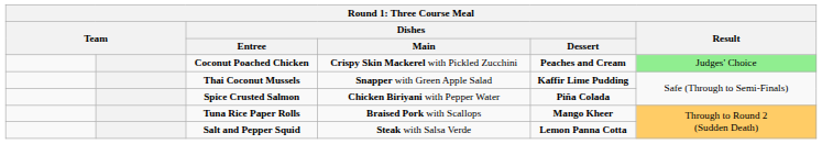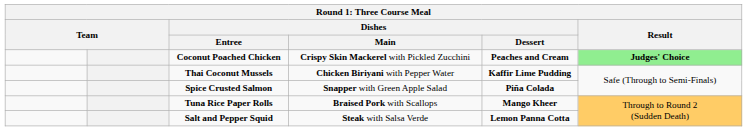 <table class="wikitable plainrowheaders" style="margin:1em auto; text-align:center; font-size:90%; width:80em;">
 <tr>
 <th colspan="7" >Round 1: Three Course Meal</th>
 </tr>
 <tr>
 <th style="width:20%;" colspan="2"; rowspan="2">Team</th>
 <th style="width:50%;" colspan="3">Dishes</th>
 <th style="width:20%;" rowspan="2">Result</th>
 </tr>
 <tr>
 <th>Entree</th>
 <th>Main</th>
 <th>Dessert</th>
 </tr>
 <tr>
 <td></td>
 <th></th>
 <td><strong>Coconut Poached Chicken</strong></td>
 <td><strong>Crispy Skin Mackerel</strong> with Pickled Zucchini</td>
 <td><strong>Peaches and Cream</strong></td>
-<td style="background:lightgreen">Judges' Choice</td>
+<td style="background:lightgreen"><strong>Judges' Choice</strong></td>
 </tr>
 <tr>
 <td></td>
 <th></th>
 <td><strong>Thai Coconut Mussels</strong></td>
-<td><strong>Snapper</strong> with Green Apple Salad</td>
+<td><strong>Chicken Biriyani</strong> with Pepper Water</td>
 <td><strong>Kaffir Lime Pudding</strong></td>
 <td rowspan="2">Safe (Through to Semi-Finals)</td>
 </tr>
 <tr>
 <td></td>
 <th></th>
 <td><strong>Spice Crusted Salmon</strong></td>
-<td><strong>Chicken Biriyani</strong> with Pepper Water</td>
+<td><strong>Snapper</strong> with Green Apple Salad</td>
 <td><strong>Piña Colada</strong></td>
 </tr>
 <tr>
 <td></td>
 <th></th>
 <td><strong>Tuna Rice Paper Rolls</strong></td>
 <td><strong>Braised Pork</strong> with Scallops</td>
 <td><strong>Mango Kheer</strong></td>
 <td rowspan="2" bgcolor="FFCC66">Through to Round 2<br>(Sudden Death)</td>
 </tr>
 <tr>
 <td></td>
 <th></th>
 <td><strong>Salt and Pepper Squid</strong></td>
 <td><strong>Steak</strong> with Salsa Verde</td>
 <td><strong>Lemon Panna Cotta</strong></td>
 </tr>
 </table>
